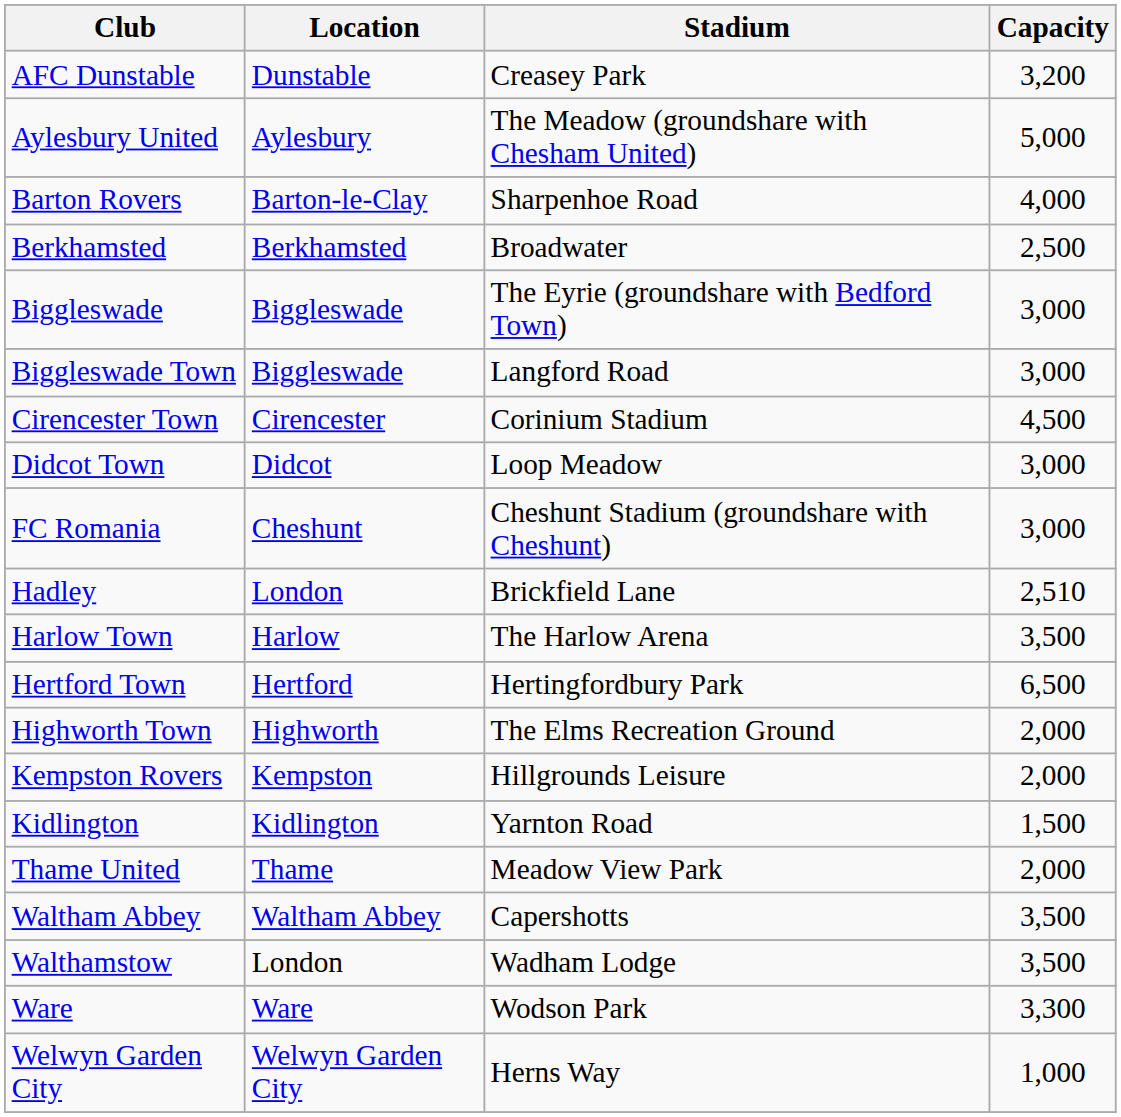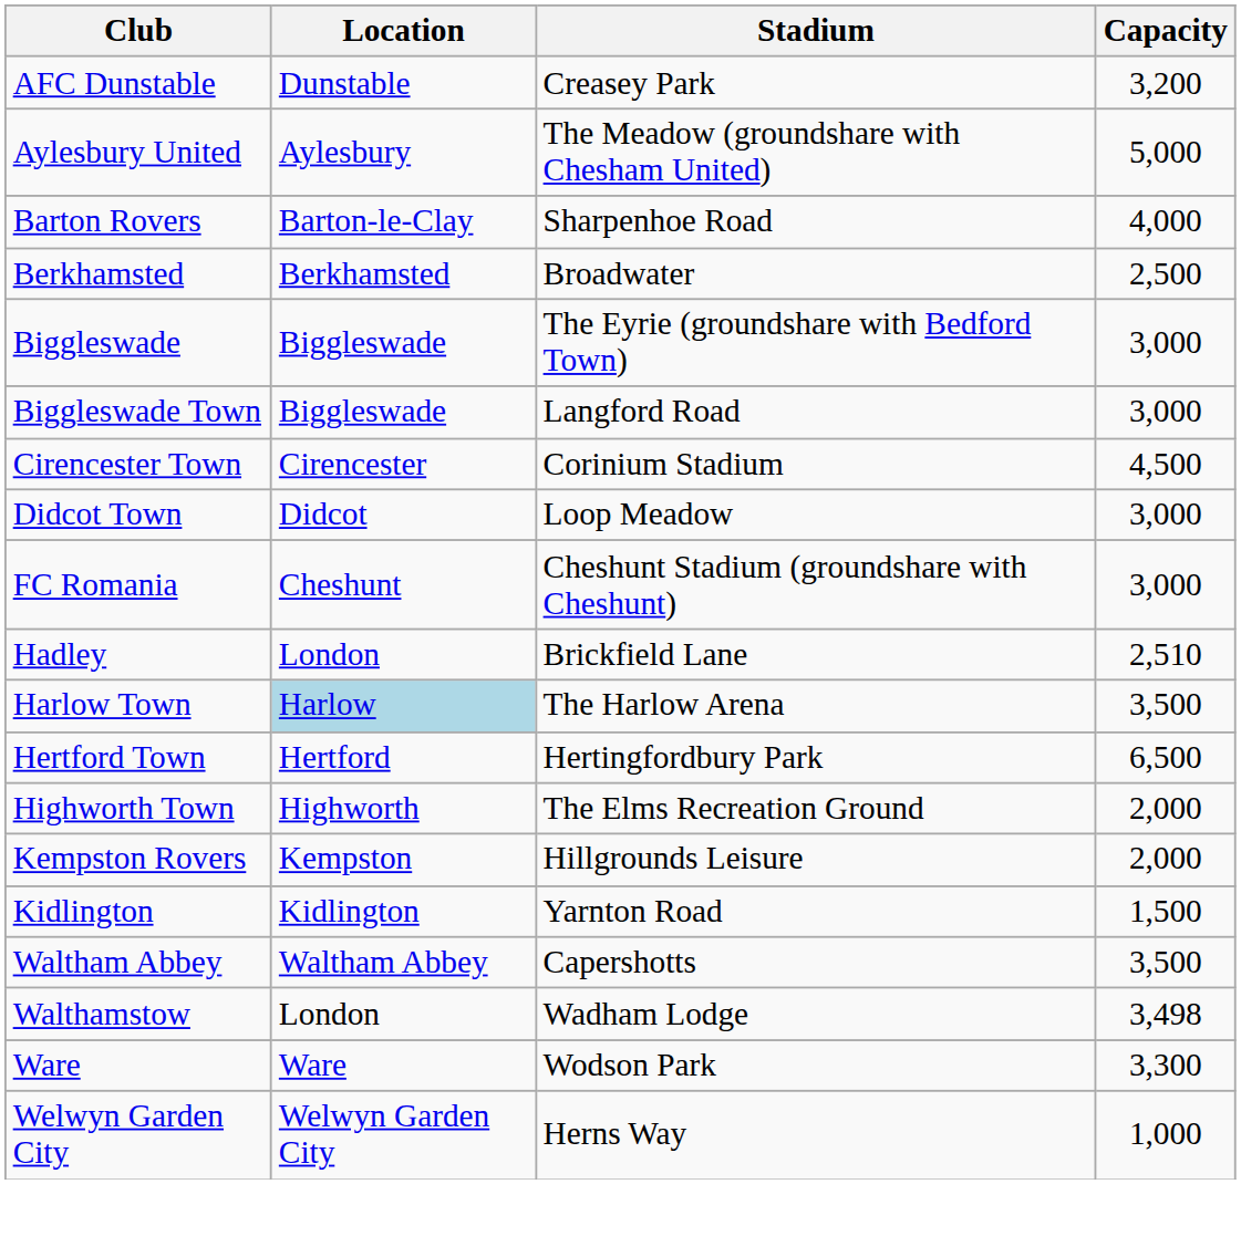 <table class="wikitable sortable">
 <tr>
 <th>Club</th>
 <th>Location</th>
 <th>Stadium</th>
 <th>Capacity</th>
 </tr>
 <tr>
 <td><a href='#'>AFC Dunstable</a></td>
 <td><a href='#'>Dunstable</a></td>
 <td>Creasey Park</td>
 <td align="center">3,200</td>
 </tr>
 <tr>
 <td><a href='#'>Aylesbury United</a></td>
 <td><a href='#'>Aylesbury</a></td>
 <td>The Meadow (groundshare with <a href='#'>Chesham United</a>)</td>
 <td align="center">5,000</td>
 </tr>
 <tr>
 <td><a href='#'>Barton Rovers</a></td>
 <td><a href='#'>Barton-le-Clay</a></td>
 <td>Sharpenhoe Road</td>
 <td align="center">4,000</td>
 </tr>
 <tr>
 <td><a href='#'>Berkhamsted</a></td>
 <td><a href='#'>Berkhamsted</a></td>
 <td>Broadwater</td>
 <td align="center">2,500</td>
 </tr>
 <tr>
 <td><a href='#'>Biggleswade</a></td>
 <td><a href='#'>Biggleswade</a></td>
 <td>The Eyrie (groundshare with <a href='#'>Bedford Town</a>)</td>
 <td align="center">3,000</td>
 </tr>
 <tr>
 <td><a href='#'>Biggleswade Town</a></td>
 <td><a href='#'>Biggleswade</a></td>
 <td>Langford Road</td>
 <td align="center">3,000</td>
 </tr>
 <tr>
 <td><a href='#'>Cirencester Town</a></td>
 <td><a href='#'>Cirencester</a></td>
 <td>Corinium Stadium</td>
 <td align="center">4,500</td>
 </tr>
 <tr>
 <td><a href='#'>Didcot Town</a></td>
 <td><a href='#'>Didcot</a></td>
 <td>Loop Meadow</td>
 <td align="center">3,000</td>
 </tr>
 <tr>
 <td><a href='#'>FC Romania</a></td>
 <td><a href='#'>Cheshunt</a></td>
 <td>Cheshunt Stadium (groundshare with <a href='#'>Cheshunt</a>)</td>
 <td align="center">3,000</td>
 </tr>
 <tr>
 <td><a href='#'>Hadley</a></td>
 <td><a href='#'>London</a> </td>
 <td>Brickfield Lane</td>
 <td align="center">2,510</td>
 </tr>
 <tr>
 <td><a href='#'>Harlow Town</a></td>
-<td><a href='#'>Harlow</a></td>
+<td style="background: lightblue;"><a href='#'>Harlow</a></td>
 <td>The Harlow Arena</td>
 <td align="center">3,500</td>
 </tr>
 <tr>
 <td><a href='#'>Hertford Town</a></td>
 <td><a href='#'>Hertford</a></td>
 <td>Hertingfordbury Park</td>
 <td align="center">6,500</td>
 </tr>
 <tr>
 <td><a href='#'>Highworth Town</a></td>
 <td><a href='#'>Highworth</a></td>
 <td>The Elms Recreation Ground</td>
 <td align="center">2,000</td>
 </tr>
 <tr>
 <td><a href='#'>Kempston Rovers</a></td>
 <td><a href='#'>Kempston</a></td>
 <td>Hillgrounds Leisure</td>
 <td align="center">2,000</td>
 </tr>
 <tr>
 <td><a href='#'>Kidlington</a></td>
 <td><a href='#'>Kidlington</a></td>
 <td>Yarnton Road</td>
 <td align="center">1,500</td>
 </tr>
 <tr>
-<td><a href='#'>Thame United</a></td>
-<td><a href='#'>Thame</a></td>
-<td>Meadow View Park</td>
-<td align="center">2,000</td>
-</tr>
-<tr>
 <td><a href='#'>Waltham Abbey</a></td>
 <td><a href='#'>Waltham Abbey</a></td>
 <td>Capershotts</td>
 <td align="center">3,500</td>
 </tr>
 <tr>
 <td><a href='#'>Walthamstow</a></td>
 <td>London </td>
 <td>Wadham Lodge</td>
-<td align="center">3,500</td>
+<td align="center">3,498</td>
 </tr>
 <tr>
 <td><a href='#'>Ware</a></td>
 <td><a href='#'>Ware</a></td>
 <td>Wodson Park</td>
 <td align="center">3,300</td>
 </tr>
 <tr>
 <td><a href='#'>Welwyn Garden City</a></td>
 <td><a href='#'>Welwyn Garden City</a></td>
 <td>Herns Way</td>
 <td align="center">1,000</td>
 </tr>
 </table>
